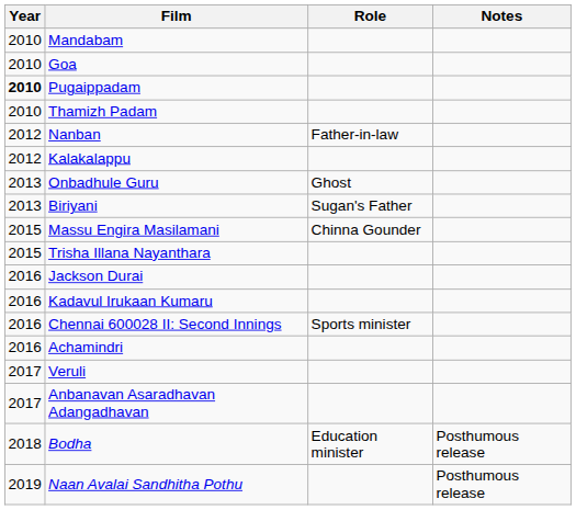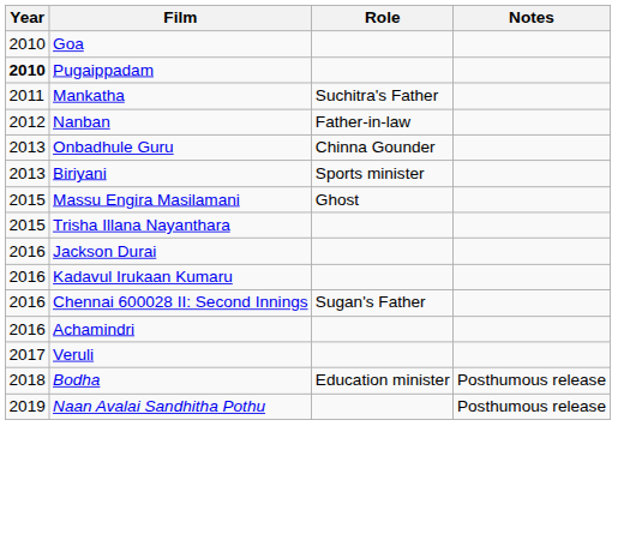 <table class="wikitable sortable">
 <tr>
 <th>Year</th>
 <th>Film</th>
 <th>Role</th>
 <th>Notes</th>
-</tr>
-<tr>
-<td>2010</td>
-<td><a href='#'>Mandabam</a></td>
-<td></td>
-<td></td>
 </tr>
 <tr>
 <td>2010</td>
 <td><a href='#'>Goa</a></td>
 <td></td>
 <td></td>
 </tr>
 <tr>
 <td><strong>2010</strong></td>
 <td><a href='#'>Pugaippadam</a></td>
 <td></td>
 <td></td>
 </tr>
 <tr>
-<td>2010</td>
-<td><a href='#'>Thamizh Padam</a></td>
-<td></td>
+<td>2011</td>
+<td><a href='#'>Mankatha</a></td>
+<td>Suchitra's Father</td>
 <td></td>
 </tr>
 <tr>
 <td>2012</td>
 <td><a href='#'>Nanban</a></td>
 <td>Father-in-law</td>
 <td></td>
 </tr>
 <tr>
-<td>2012</td>
-<td><a href='#'>Kalakalappu</a></td>
-<td></td>
-<td></td>
-</tr>
-<tr>
 <td>2013</td>
 <td><a href='#'>Onbadhule Guru</a></td>
-<td>Ghost</td>
+<td>Chinna Gounder</td>
 <td></td>
 </tr>
 <tr>
 <td>2013</td>
 <td><a href='#'>Biriyani</a></td>
-<td>Sugan's Father</td>
+<td>Sports minister</td>
 <td></td>
 </tr>
 <tr>
 <td>2015</td>
 <td><a href='#'>Massu Engira Masilamani</a></td>
-<td>Chinna Gounder</td>
+<td>Ghost</td>
 <td></td>
 </tr>
 <tr>
 <td>2015</td>
 <td><a href='#'>Trisha Illana Nayanthara</a></td>
 <td></td>
 <td></td>
 </tr>
 <tr>
 <td>2016</td>
 <td><a href='#'>Jackson Durai</a></td>
 <td></td>
 <td></td>
 </tr>
 <tr>
 <td>2016</td>
 <td><a href='#'>Kadavul Irukaan Kumaru</a></td>
 <td></td>
 <td></td>
 </tr>
 <tr>
 <td>2016</td>
 <td><a href='#'>Chennai 600028 II: Second Innings</a></td>
-<td>Sports minister</td>
+<td>Sugan's Father</td>
 <td></td>
 </tr>
 <tr>
 <td>2016</td>
 <td><a href='#'>Achamindri</a></td>
 <td></td>
 <td></td>
 </tr>
 <tr>
 <td>2017</td>
 <td><a href='#'>Veruli</a></td>
-<td></td>
-<td></td>
-</tr>
-<tr>
-<td>2017</td>
-<td><a href='#'>Anbanavan Asaradhavan Adangadhavan</a></td>
 <td></td>
 <td></td>
 </tr>
 <tr>
 <td>2018</td>
 <td><em><a href='#'>Bodha</a></em></td>
 <td>Education minister</td>
 <td>Posthumous release</td>
 </tr>
 <tr>
 <td>2019</td>
 <td><em><a href='#'>Naan Avalai Sandhitha Pothu</a></em></td>
 <td></td>
 <td>Posthumous release</td>
 </tr>
 </table>
